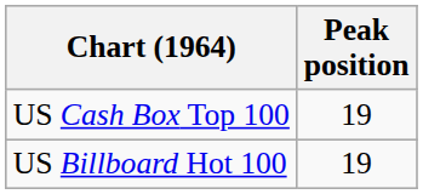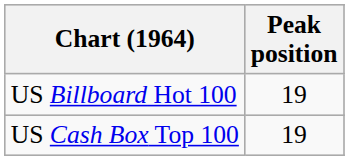 <table class="wikitable sortable">
 <tr>
 <th>Chart (1964)</th>
 <th>Peak<br>position</th>
 </tr>
 <tr>
+<td>US <a href='#'><em>Billboard</em> Hot 100</a></td>
+<td style="text-align:center;">19</td>
+</tr>
+<tr>
 <td>US <a href='#'><em>Cash Box</em> Top 100</a></td>
 <td align="center">19</td>
 </tr>
-<tr>
-<td>US <a href='#'><em>Billboard</em> Hot 100</a></td>
-<td style="text-align:center;">19</td>
-</tr>
 </table>
